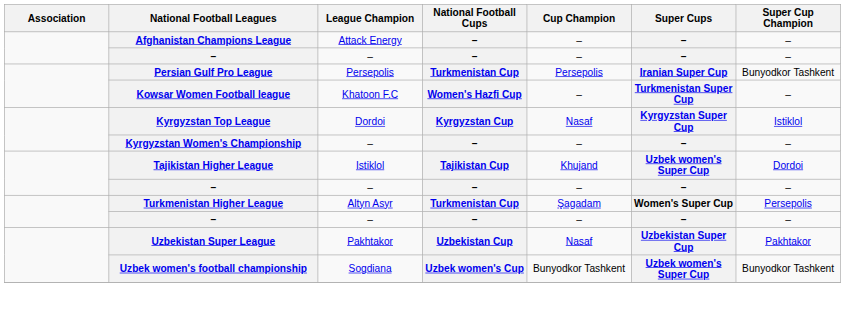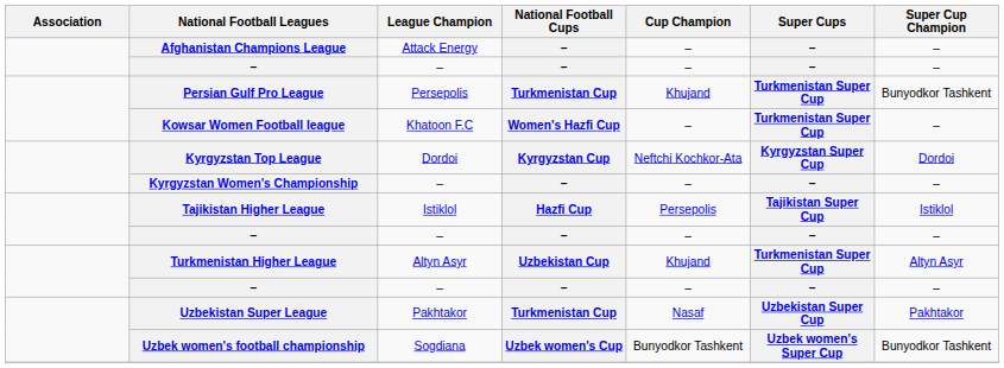 <table class="wikitable plainrowheaders" style="font-size:95%; text-align:center;">
 <tr>
 <th style="width: 12.5%;">Association</th>
 <th style="width: 25%;">National Football Leagues</th>
 <th style="width: 12.5%;">League Champion</th>
 <th style="width: 12.5%;">National Football Cups</th>
 <th style="width: 12.5%;">Cup Champion</th>
 <th style="width: 12.5%;">Super Cups</th>
 <th style="width: 12.5%;">Super Cup Champion</th>
 </tr>
 <tr>
 <td rowspan="2" align="left"></td>
 <th scope=col align="center"><a href='#'>Afghanistan Champions League</a></th>
 <td align="center"><a href='#'>Attack Energy</a></td>
 <th scope=col align="center">–</th>
 <td align="center">–</td>
 <th scope=col align="center">–</th>
 <td align="center">–</td>
 </tr>
 <tr>
 <th scope=col align="center">–</th>
 <td align="center">–</td>
 <th scope=col align="center">–</th>
 <td align="center">–</td>
 <th scope=col align="center">–</th>
 <td align="center">–</td>
 </tr>
 <tr>
 <td rowspan="2" align="left"></td>
 <th scope=col align="center"><a href='#'>Persian Gulf Pro League</a></th>
 <td align="center"><a href='#'>Persepolis</a></td>
 <th scope=col align="center"><a href='#'>Turkmenistan Cup</a></th>
-<td align="center"><a href='#'>Persepolis</a></td>
-<th scope=col align="center"><a href='#'>Iranian Super Cup</a></th>
+<td align="center"><a href='#'>Khujand</a></td>
+<th scope=col align="center"><a href='#'>Turkmenistan Super Cup</a></th>
 <td align="center">Bunyodkor Tashkent</td>
 </tr>
 <tr>
 <th scope=col align="center"><a href='#'>Kowsar Women Football league</a></th>
 <td align="center"><a href='#'>Khatoon F.C</a></td>
 <th scope=col align="center"><a href='#'>Women's Hazfi Cup</a></th>
 <td align="center">–</td>
 <th scope=col align="center"><a href='#'>Turkmenistan Super Cup</a></th>
 <td align="center">–</td>
 </tr>
 <tr>
 <td rowspan="2" align="left"></td>
 <th scope=col align="center"><a href='#'>Kyrgyzstan Top League</a></th>
 <td align="center"><a href='#'>Dordoi</a></td>
 <th scope=col align="center"><a href='#'>Kyrgyzstan Cup</a></th>
-<td align="center"><a href='#'>Nasaf</a></td>
+<td align="center"><a href='#'>Neftchi Kochkor-Ata</a></td>
 <th scope=col align="center"><a href='#'>Kyrgyzstan Super Cup</a></th>
-<td align="center"><a href='#'>Istiklol</a></td>
+<td align="center"><a href='#'>Dordoi</a></td>
 </tr>
 <tr>
 <th scope=col align="center"><a href='#'>Kyrgyzstan Women's Championship</a></th>
 <td align="center">–</td>
 <th scope=col align="center">–</th>
 <td align="center">–</td>
 <th scope=col align="center">–</th>
 <td align="center">–</td>
 </tr>
 <tr>
 <td rowspan="2" align="left"></td>
 <th scope=col align="center"><a href='#'>Tajikistan Higher League</a></th>
 <td align="center"><a href='#'>Istiklol</a></td>
-<th scope=col align="center"><a href='#'>Tajikistan Cup</a></th>
-<td align="center"><a href='#'>Khujand</a></td>
-<th scope=col align="center"><a href='#'>Uzbek women's Super Cup</a></th>
-<td align="center"><a href='#'>Dordoi</a></td>
+<th scope=col align="center"><a href='#'>Hazfi Cup</a></th>
+<td align="center"><a href='#'>Persepolis</a></td>
+<th scope=col align="center"><a href='#'>Tajikistan Super Cup</a></th>
+<td align="center"><a href='#'>Istiklol</a></td>
 </tr>
 <tr>
 <th scope=col align="center">–</th>
 <td align="center">–</td>
 <th scope=col align="center">–</th>
 <td align="center">–</td>
 <th scope=col align="center">–</th>
 <td align="center">–</td>
 </tr>
 <tr>
 <td rowspan="2" align="left"></td>
 <th scope=col align="center"><a href='#'>Turkmenistan Higher League</a></th>
 <td align="center"><a href='#'>Altyn Asyr</a></td>
-<th scope=col align="center"><a href='#'>Turkmenistan Cup</a></th>
-<td align="center"><a href='#'>Şagadam</a></td>
-<th scope=col align="center">Women's Super Cup</th>
-<td align="center"><a href='#'>Persepolis</a></td>
+<th scope=col align="center"><a href='#'>Uzbekistan Cup</a></th>
+<td align="center"><a href='#'>Khujand</a></td>
+<th scope=col align="center"><a href='#'>Turkmenistan Super Cup</a></th>
+<td align="center"><a href='#'>Altyn Asyr</a></td>
 </tr>
 <tr>
 <th scope=col align="center">–</th>
 <td align="center">–</td>
 <th scope=col align="center">–</th>
 <td align="center">–</td>
 <th scope=col align="center">–</th>
 <td align="center">–</td>
 </tr>
 <tr>
 <td rowspan="2" align="left"></td>
 <th scope=col align="center"><a href='#'>Uzbekistan Super League</a></th>
 <td align="center"><a href='#'>Pakhtakor</a></td>
-<th scope=col align="center"><a href='#'>Uzbekistan Cup</a></th>
+<th scope=col align="center"><a href='#'>Turkmenistan Cup</a></th>
 <td align="center"><a href='#'>Nasaf</a></td>
 <th scope=col align="center"><a href='#'>Uzbekistan Super Cup</a></th>
 <td align="center"><a href='#'>Pakhtakor</a></td>
 </tr>
 <tr>
 <th scope=col align="center"><a href='#'>Uzbek women's football championship</a></th>
 <td align="center"><a href='#'>Sogdiana</a></td>
 <th scope=col align="center"><a href='#'>Uzbek women's Cup</a></th>
 <td align="center">Bunyodkor Tashkent</td>
 <th scope=col align="center"><a href='#'>Uzbek women's Super Cup</a></th>
 <td align="center">Bunyodkor Tashkent</td>
 </tr>
 <tr>
 </tr>
 </table>
